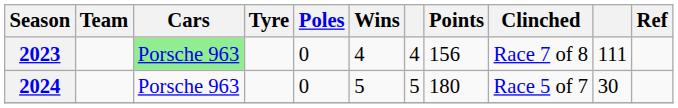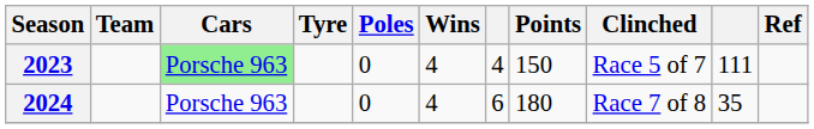 <table class="wikitable sortable plainrowheaders";>
 <tr>
 <th scope=col>Season</th>
 <th scope=col>Team</th>
 <th scope=col>Cars</th>
 <th scope=col>Tyre</th>
 <th scope=col><a href='#'>Poles</a></th>
 <th scope=col>Wins</th>
 <th scope=col></th>
 <th scope=col>Points</th>
 <th scope=col>Clinched</th>
 <th scope=col></th>
 <th scope=col>Ref</th>
 </tr>
 <tr>
 <th scope=row style="text-align: center;"><a href='#'>2023</a></th>
 <td></td>
 <td style="background: lightgreen;"><a href='#'>Porsche 963</a></td>
 <td></td>
 <td>0</td>
 <td>4</td>
 <td>4</td>
-<td>156</td>
-<td><a href='#'>Race 7</a> of 8</td>
+<td>150</td>
+<td><a href='#'>Race 5</a> of 7</td>
 <td>111</td>
 <td></td>
 </tr>
 <tr>
 <th scope=row style="text-align: center;"><a href='#'>2024</a></th>
 <td></td>
 <td><a href='#'>Porsche 963</a></td>
 <td></td>
 <td>0</td>
-<td>5</td>
-<td>5</td>
+<td>4</td>
+<td>6</td>
 <td>180</td>
-<td><a href='#'>Race 5</a> of 7</td>
-<td>30</td>
+<td><a href='#'>Race 7</a> of 8</td>
+<td>35</td>
 <td></td>
 </tr>
 <tr>
 </tr>
 </table>
